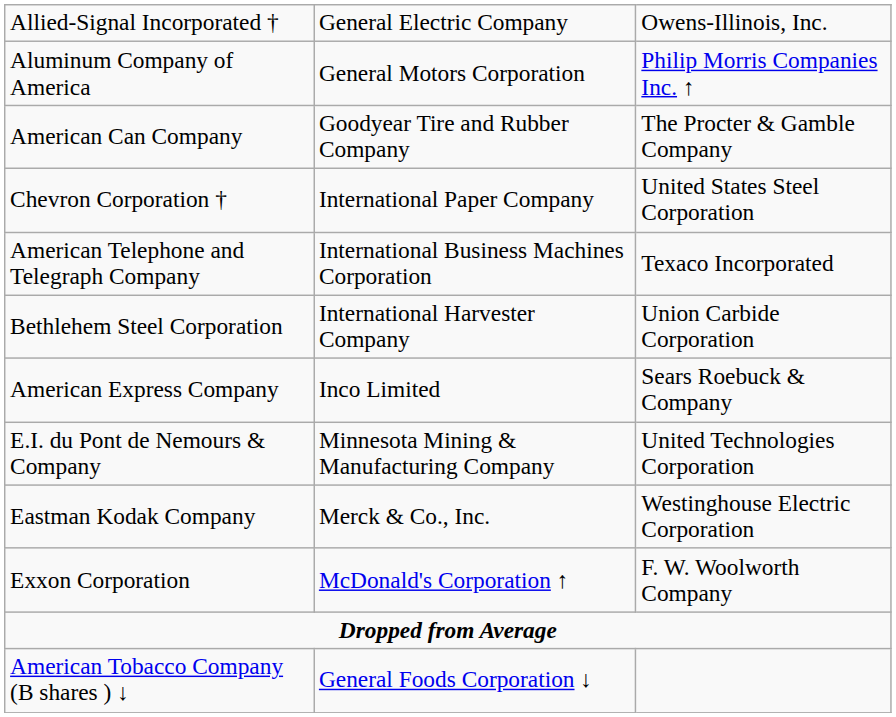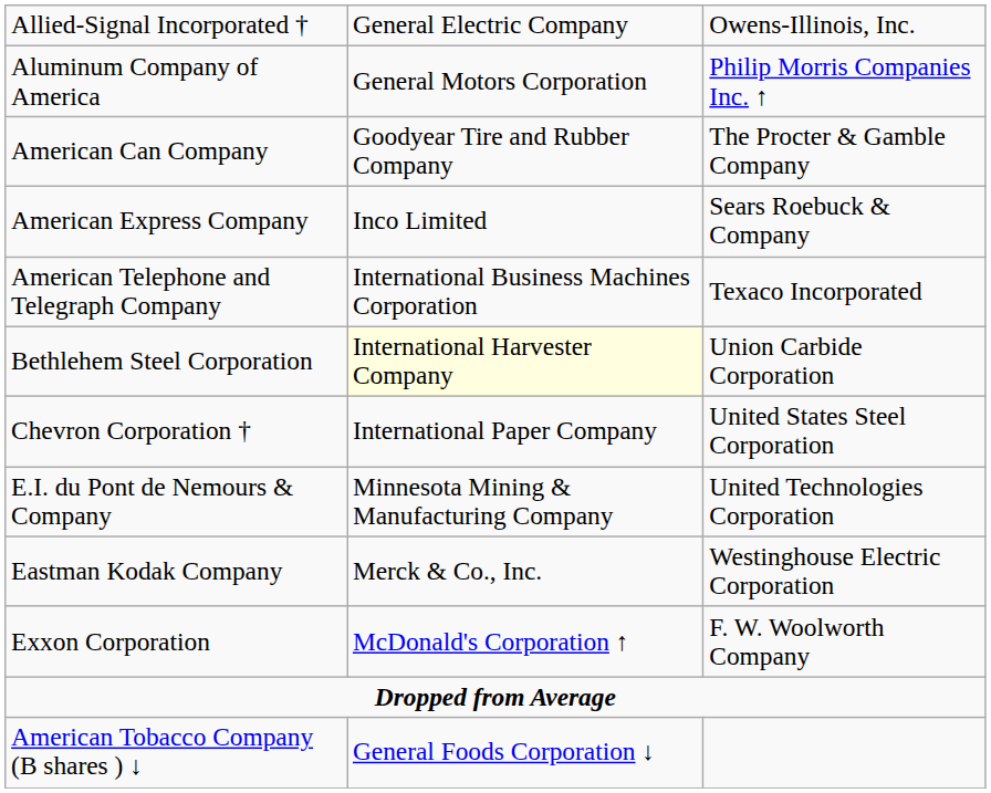 <table class="wikitable" border="1">
 <tr>
 <td>Allied-Signal Incorporated † <br></td>
 <td>General Electric Company</td>
 <td>Owens-Illinois, Inc.</td>
 </tr>
 <tr>
 <td>Aluminum Company of America</td>
 <td>General Motors Corporation</td>
 <td><a href='#'>Philip Morris Companies Inc.</a> ↑</td>
 </tr>
 <tr>
 <td>American Can Company</td>
 <td>Goodyear Tire and Rubber Company</td>
 <td>The Procter & Gamble Company</td>
 </tr>
 <tr>
-<td>Chevron Corporation † <br></td>
-<td>International Paper Company</td>
-<td>United States Steel Corporation</td>
+<td>American Express Company</td>
+<td>Inco Limited</td>
+<td>Sears Roebuck & Company</td>
 </tr>
 <tr>
 <td>American Telephone and Telegraph Company</td>
 <td>International Business Machines Corporation</td>
 <td>Texaco Incorporated</td>
 </tr>
 <tr>
 <td>Bethlehem Steel Corporation</td>
-<td>International Harvester Company</td>
+<td style="background: lightyellow;">International Harvester Company</td>
 <td>Union Carbide Corporation</td>
 </tr>
 <tr>
-<td>American Express Company</td>
-<td>Inco Limited</td>
-<td>Sears Roebuck & Company</td>
+<td>Chevron Corporation † <br></td>
+<td>International Paper Company</td>
+<td>United States Steel Corporation</td>
 </tr>
 <tr>
 <td>E.I. du Pont de Nemours & Company</td>
 <td>Minnesota Mining & Manufacturing Company</td>
 <td>United Technologies Corporation</td>
 </tr>
 <tr>
 <td>Eastman Kodak Company</td>
 <td>Merck & Co., Inc.</td>
 <td>Westinghouse Electric Corporation</td>
 </tr>
 <tr>
 <td>Exxon Corporation</td>
 <td><a href='#'>McDonald's Corporation</a> ↑</td>
 <td>F. W. Woolworth Company</td>
 </tr>
 <tr>
 <td colspan="3" align="center"><strong><em>Dropped from Average</em></strong></td>
 </tr>
 <tr>
 <td><a href='#'>American Tobacco Company</a> (B shares ) ↓</td>
 <td><a href='#'>General Foods Corporation</a> ↓</td>
 </tr>
 </table>
